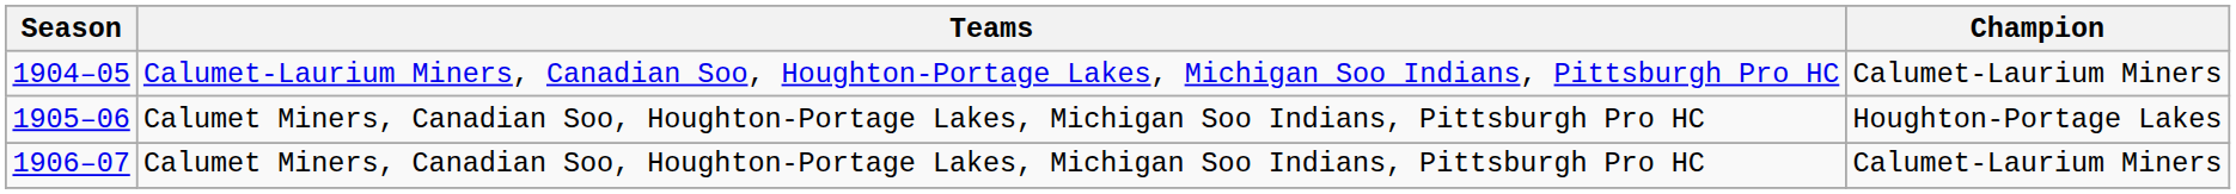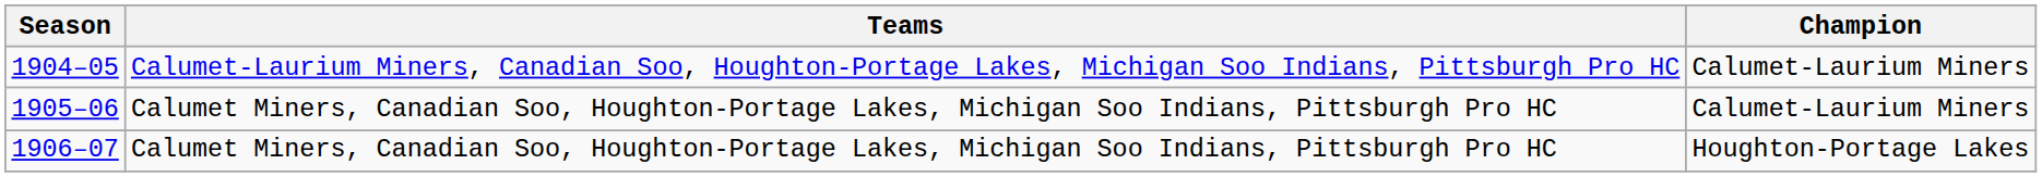 <table class="wikitable">
 <tr>
 <th>Season</th>
 <th>Teams</th>
 <th>Champion</th>
 </tr>
 <tr>
 <td><a href='#'>1904–05</a></td>
 <td><a href='#'>Calumet-Laurium Miners</a>, <a href='#'>Canadian Soo</a>, <a href='#'>Houghton-Portage Lakes</a>, <a href='#'>Michigan Soo Indians</a>, <a href='#'>Pittsburgh Pro HC</a></td>
 <td>Calumet-Laurium Miners</td>
 </tr>
 <tr>
 <td><a href='#'>1905–06</a></td>
 <td>Calumet Miners, Canadian Soo, Houghton-Portage Lakes, Michigan Soo Indians, Pittsburgh Pro HC</td>
-<td>Houghton-Portage Lakes</td>
+<td>Calumet-Laurium Miners</td>
 </tr>
 <tr>
 <td><a href='#'>1906–07</a></td>
 <td>Calumet Miners, Canadian Soo, Houghton-Portage Lakes, Michigan Soo Indians, Pittsburgh Pro HC</td>
-<td>Calumet-Laurium Miners</td>
+<td>Houghton-Portage Lakes</td>
 </tr>
 </table>
